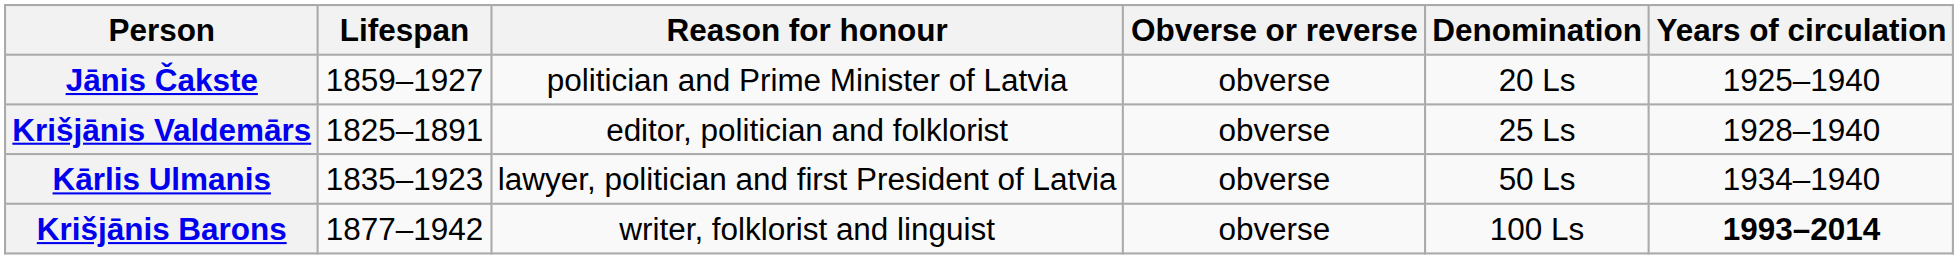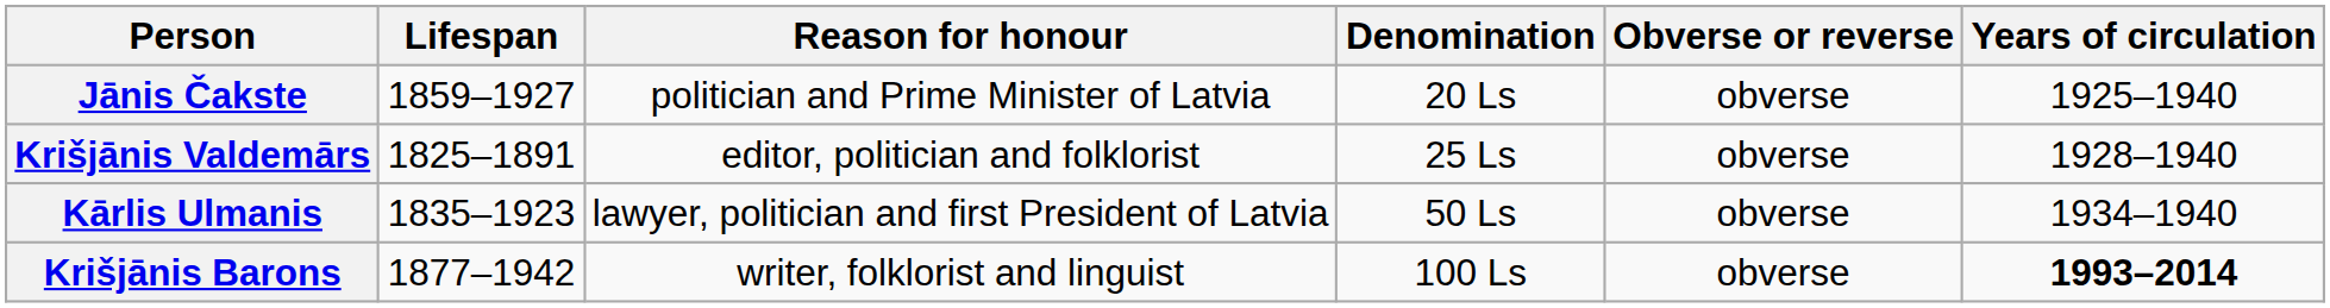 <table class="wikitable" style="font-size:95%; text-align:center;">
 <tr>
 <th>Person</th>
 <th>Lifespan</th>
 <th>Reason for honour</th>
+<th>Denomination</th>
 <th>Obverse or reverse</th>
-<th>Denomination</th>
 <th>Years of circulation</th>
 </tr>
 <tr>
 <th><a href='#'>Jānis Čakste</a></th>
 <td>1859–1927</td>
 <td>politician and Prime Minister of Latvia</td>
+<td>20 Ls</td>
 <td>obverse</td>
-<td>20 Ls</td>
 <td>1925–1940</td>
 </tr>
 <tr>
 <th><a href='#'>Krišjānis Valdemārs</a></th>
 <td>1825–1891</td>
 <td>editor, politician and folklorist</td>
+<td>25 Ls</td>
 <td>obverse</td>
-<td>25 Ls</td>
 <td>1928–1940</td>
 </tr>
 <tr>
 <th><a href='#'>Kārlis Ulmanis</a></th>
 <td>1835–1923</td>
 <td>lawyer, politician and first President of Latvia</td>
+<td>50 Ls</td>
 <td>obverse</td>
-<td>50 Ls</td>
 <td>1934–1940</td>
 </tr>
 <tr>
 <th><a href='#'>Krišjānis Barons</a></th>
 <td>1877–1942</td>
 <td>writer, folklorist and linguist</td>
+<td>100 Ls</td>
 <td>obverse</td>
-<td>100 Ls</td>
 <td><strong>1993–2014</strong></td>
 </tr>
 </table>
